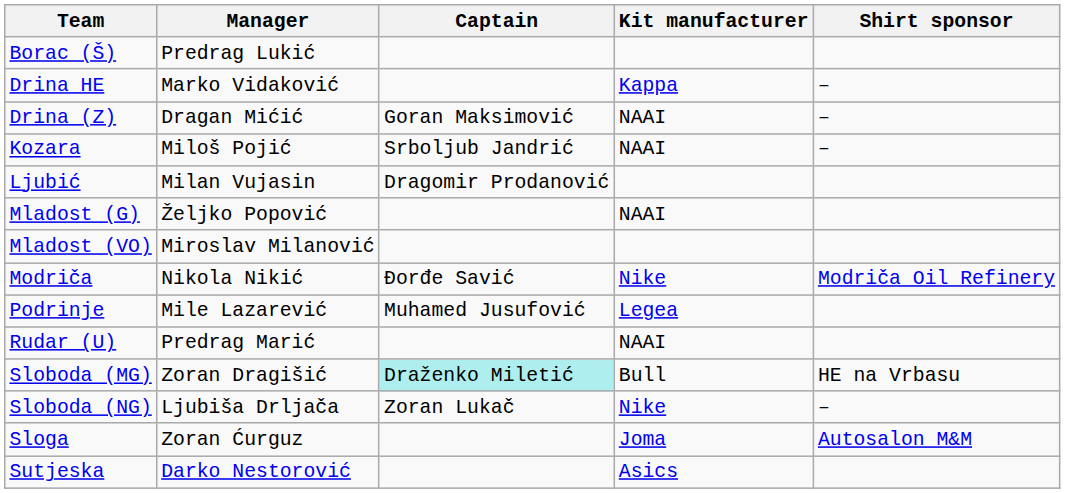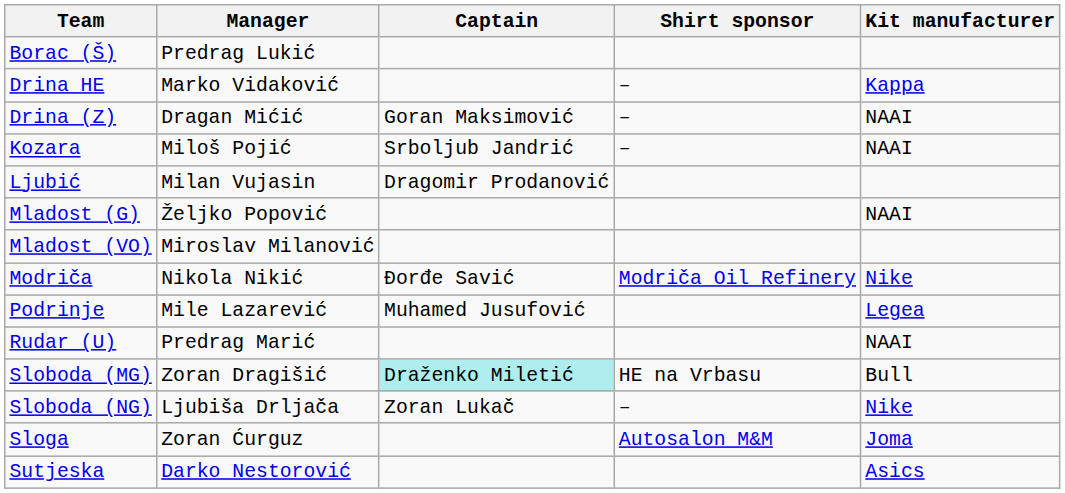 <table class="wikitable sortable">
 <tr>
 <th>Team</th>
 <th>Manager</th>
 <th>Captain</th>
+<th>Shirt sponsor</th>
 <th>Kit manufacturer</th>
-<th>Shirt sponsor</th>
 </tr>
 <tr>
 <td><a href='#'>Borac (Š)</a></td>
 <td> Predrag Lukić</td>
 <td></td>
 <td></td>
 <td></td>
 </tr>
 <tr>
 <td><a href='#'>Drina HE</a></td>
 <td> Marko Vidaković</td>
 <td></td>
+<td>–</td>
 <td><a href='#'>Kappa</a></td>
-<td>–</td>
 </tr>
 <tr>
 <td><a href='#'>Drina (Z)</a></td>
 <td> Dragan Mićić</td>
 <td> Goran Maksimović</td>
+<td>–</td>
 <td>NAAI</td>
-<td>–</td>
 </tr>
 <tr>
 <td><a href='#'>Kozara</a></td>
 <td> Miloš Pojić</td>
 <td> Srboljub Jandrić</td>
+<td>–</td>
 <td>NAAI</td>
-<td>–</td>
 </tr>
 <tr>
 <td><a href='#'>Ljubić</a></td>
 <td> Milan Vujasin</td>
 <td> Dragomir Prodanović</td>
 <td></td>
 <td></td>
 </tr>
 <tr>
 <td><a href='#'>Mladost (G)</a></td>
 <td> Željko Popović</td>
 <td></td>
+<td></td>
 <td>NAAI</td>
-<td></td>
 </tr>
 <tr>
 <td><a href='#'>Mladost (VO)</a></td>
 <td> Miroslav Milanović</td>
 <td></td>
 <td></td>
 <td></td>
 </tr>
 <tr>
 <td><a href='#'>Modriča</a></td>
 <td> Nikola Nikić</td>
 <td> Đorđe Savić</td>
+<td><a href='#'>Modriča Oil Refinery</a></td>
 <td><a href='#'>Nike</a></td>
-<td><a href='#'>Modriča Oil Refinery</a></td>
 </tr>
 <tr>
 <td><a href='#'>Podrinje</a></td>
 <td> Mile Lazarević</td>
 <td> Muhamed Jusufović</td>
+<td></td>
 <td><a href='#'>Legea</a></td>
-<td></td>
 </tr>
 <tr>
 <td><a href='#'>Rudar (U)</a></td>
 <td> Predrag Marić</td>
 <td></td>
+<td></td>
 <td>NAAI</td>
-<td></td>
 </tr>
 <tr>
 <td><a href='#'>Sloboda (MG)</a></td>
 <td> Zoran Dragišić</td>
 <td style="background: paleturquoise;"> Draženko Miletić</td>
+<td Hidroelektrane na Vrbasu>HE na Vrbasu</td>
 <td Bull sports brand>Bull</td>
-<td Hidroelektrane na Vrbasu>HE na Vrbasu</td>
 </tr>
 <tr>
 <td><a href='#'>Sloboda (NG)</a></td>
 <td> Ljubiša Drljača</td>
 <td> Zoran Lukač</td>
+<td>–</td>
 <td><a href='#'>Nike</a></td>
-<td>–</td>
 </tr>
 <tr>
 <td><a href='#'>Sloga</a></td>
 <td> Zoran Ćurguz</td>
 <td></td>
+<td><a href='#'>Autosalon M&M</a></td>
 <td><a href='#'>Joma</a></td>
-<td><a href='#'>Autosalon M&M</a></td>
 </tr>
 <tr>
 <td><a href='#'>Sutjeska</a></td>
 <td> <a href='#'>Darko Nestorović</a></td>
 <td></td>
+<td></td>
 <td><a href='#'>Asics</a></td>
-<td></td>
 </tr>
 </table>
